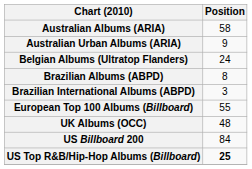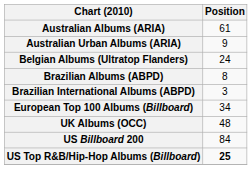 <table class="wikitable sortable plainrowheaders" style="text-align:center;">
 <tr>
 <th scope="col">Chart (2010)</th>
 <th scope="col">Position</th>
 </tr>
 <tr>
 <th scope="row">Australian Albums (ARIA)</th>
-<td>58</td>
+<td>61</td>
 </tr>
 <tr>
 <th scope="row">Australian Urban Albums (ARIA)</th>
 <td>9</td>
 </tr>
 <tr>
 <th scope="row">Belgian Albums (Ultratop Flanders)</th>
 <td>24</td>
 </tr>
 <tr>
 <th scope="row">Brazilian Albums (ABPD)</th>
 <td>8</td>
 </tr>
 <tr>
 <th scope="row">Brazilian International Albums (ABPD)</th>
 <td>3</td>
 </tr>
 <tr>
 <th scope="row">European Top 100 Albums (<em>Billboard</em>)</th>
-<td>55</td>
+<td>34</td>
 </tr>
 <tr>
 <th scope="row">UK Albums (OCC)</th>
 <td>48</td>
 </tr>
 <tr>
 <th scope="row">US <em>Billboard</em> 200</th>
 <td>84</td>
 </tr>
 <tr>
 <th scope="row">US Top R&B/Hip-Hop Albums (<em>Billboard</em>)</th>
 <td><strong>25</strong></td>
 </tr>
 <tr>
 </tr>
 </table>
